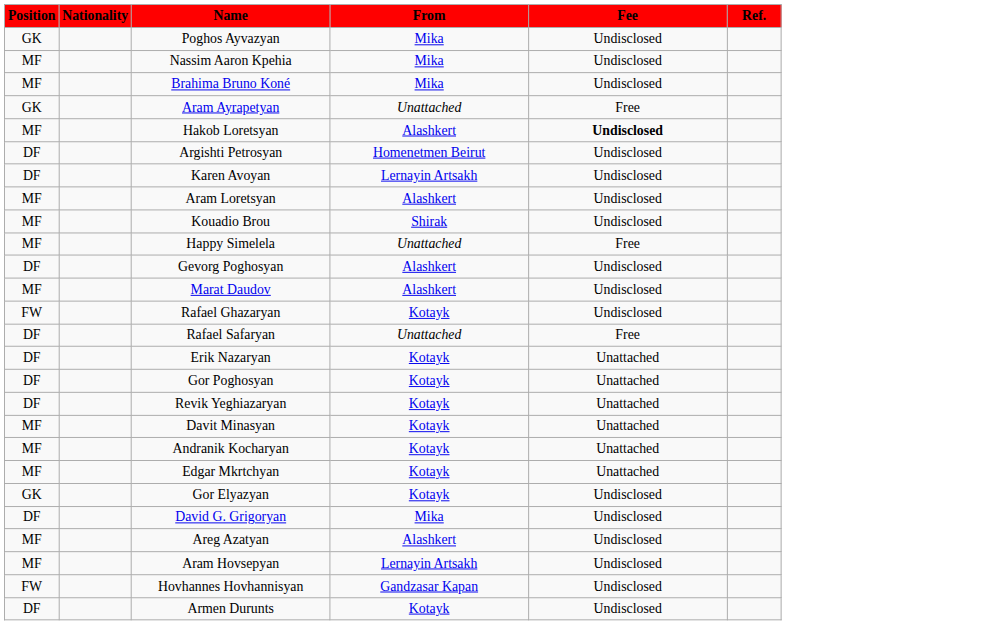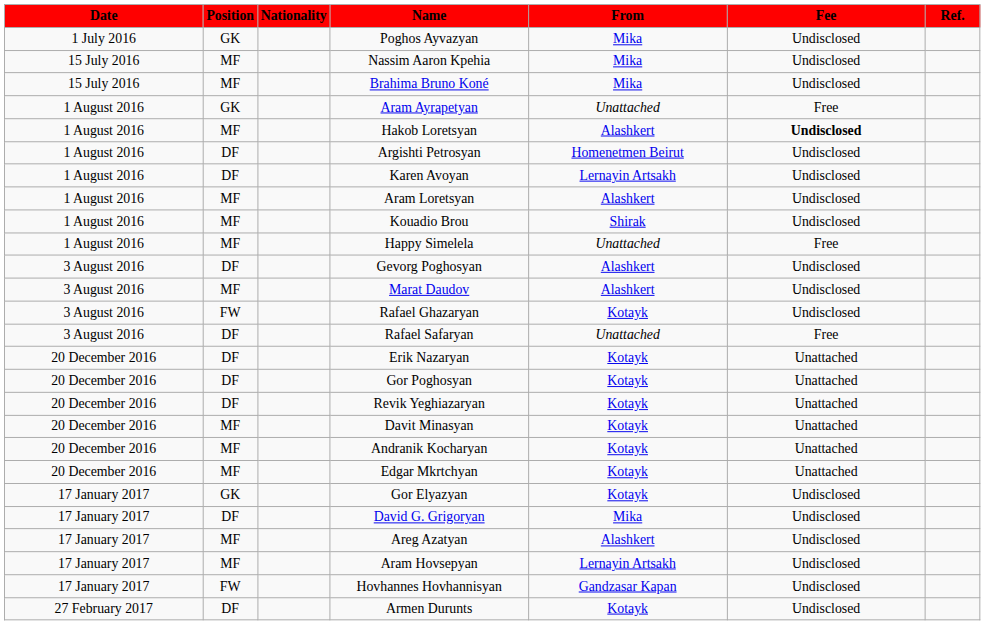 <table class="wikitable"  style="text-align:center; font-size:90%; ">
 <tr>
+<th style="background:#FF0000; color:#000000; width:200px;">Date</th>
 <th style="background:#FF0000; color:#000000; width:50px;">Position</th>
 <th style="background:#FF0000; color:#000000; width:50px;">Nationality</th>
 <th style="background:#FF0000; color:#000000; width:200px;">Name</th>
 <th style="background:#FF0000; color:#000000; width:200px;">From</th>
 <th style="background:#FF0000; color:#000000; width:200px;">Fee</th>
 <th style="background:#FF0000; color:#000000; width:50px;">Ref.</th>
 </tr>
 <tr>
+<td>1 July 2016</td>
 <td>GK</td>
 <td></td>
 <td>Poghos Ayvazyan</td>
 <td><a href='#'>Mika</a></td>
 <td>Undisclosed</td>
 <td></td>
 </tr>
 <tr>
+<td>15 July 2016</td>
 <td>MF</td>
 <td></td>
 <td>Nassim Aaron Kpehia</td>
 <td><a href='#'>Mika</a></td>
 <td>Undisclosed</td>
 <td></td>
 </tr>
 <tr>
+<td>15 July 2016</td>
 <td>MF</td>
 <td></td>
 <td><a href='#'>Brahima Bruno Koné</a></td>
 <td><a href='#'>Mika</a></td>
 <td>Undisclosed</td>
 <td></td>
 </tr>
 <tr>
+<td>1 August 2016</td>
 <td>GK</td>
 <td></td>
 <td><a href='#'>Aram Ayrapetyan</a></td>
 <td><em>Unattached</em></td>
 <td>Free</td>
 <td></td>
 </tr>
 <tr>
+<td>1 August 2016</td>
 <td>MF</td>
 <td></td>
 <td>Hakob Loretsyan</td>
 <td><a href='#'>Alashkert</a></td>
 <td><strong>Undisclosed</strong></td>
 <td></td>
 </tr>
 <tr>
+<td>1 August 2016</td>
 <td>DF</td>
 <td></td>
 <td>Argishti Petrosyan</td>
 <td><a href='#'>Homenetmen Beirut</a></td>
 <td>Undisclosed</td>
 <td></td>
 </tr>
 <tr>
+<td>1 August 2016</td>
 <td>DF</td>
 <td></td>
 <td>Karen Avoyan</td>
 <td><a href='#'>Lernayin Artsakh</a></td>
 <td>Undisclosed</td>
 <td></td>
 </tr>
 <tr>
+<td>1 August 2016</td>
 <td>MF</td>
 <td></td>
 <td>Aram Loretsyan</td>
 <td><a href='#'>Alashkert</a></td>
 <td>Undisclosed</td>
 <td></td>
 </tr>
 <tr>
+<td>1 August 2016</td>
 <td>MF</td>
 <td></td>
 <td>Kouadio Brou</td>
 <td><a href='#'>Shirak</a></td>
 <td>Undisclosed</td>
 <td></td>
 </tr>
 <tr>
+<td>1 August 2016</td>
 <td>MF</td>
 <td></td>
 <td>Happy Simelela</td>
 <td><em>Unattached</em></td>
 <td>Free</td>
 <td></td>
 </tr>
 <tr>
+<td>3 August 2016</td>
 <td>DF</td>
 <td></td>
 <td>Gevorg Poghosyan</td>
 <td><a href='#'>Alashkert</a></td>
 <td>Undisclosed</td>
 <td></td>
 </tr>
 <tr>
+<td>3 August 2016</td>
 <td>MF</td>
 <td></td>
 <td><a href='#'>Marat Daudov</a></td>
 <td><a href='#'>Alashkert</a></td>
 <td>Undisclosed</td>
 <td></td>
 </tr>
 <tr>
+<td>3 August 2016</td>
 <td>FW</td>
 <td></td>
 <td>Rafael Ghazaryan</td>
 <td><a href='#'>Kotayk</a></td>
 <td>Undisclosed</td>
 <td></td>
 </tr>
 <tr>
+<td>3 August 2016</td>
 <td>DF</td>
 <td></td>
 <td>Rafael Safaryan</td>
 <td><em>Unattached</em></td>
 <td>Free</td>
 <td></td>
 </tr>
 <tr>
+<td>20 December 2016</td>
 <td>DF</td>
 <td></td>
 <td>Erik Nazaryan</td>
 <td><a href='#'>Kotayk</a></td>
 <td>Unattached</td>
 <td></td>
 </tr>
 <tr>
+<td>20 December 2016</td>
 <td>DF</td>
 <td></td>
 <td>Gor Poghosyan</td>
 <td><a href='#'>Kotayk</a></td>
 <td>Unattached</td>
 <td></td>
 </tr>
 <tr>
+<td>20 December 2016</td>
 <td>DF</td>
 <td></td>
 <td>Revik Yeghiazaryan</td>
 <td><a href='#'>Kotayk</a></td>
 <td>Unattached</td>
 <td></td>
 </tr>
 <tr>
+<td>20 December 2016</td>
 <td>MF</td>
 <td></td>
 <td>Davit Minasyan</td>
 <td><a href='#'>Kotayk</a></td>
 <td>Unattached</td>
 <td></td>
 </tr>
 <tr>
+<td>20 December 2016</td>
 <td>MF</td>
 <td></td>
 <td>Andranik Kocharyan</td>
 <td><a href='#'>Kotayk</a></td>
 <td>Unattached</td>
 <td></td>
 </tr>
 <tr>
+<td>20 December 2016</td>
 <td>MF</td>
 <td></td>
 <td>Edgar Mkrtchyan</td>
 <td><a href='#'>Kotayk</a></td>
 <td>Unattached</td>
 <td></td>
 </tr>
 <tr>
+<td>17 January 2017</td>
 <td>GK</td>
 <td></td>
 <td>Gor Elyazyan</td>
 <td><a href='#'>Kotayk</a></td>
 <td>Undisclosed</td>
 <td></td>
 </tr>
 <tr>
+<td>17 January 2017</td>
 <td>DF</td>
 <td></td>
 <td><a href='#'>David G. Grigoryan</a></td>
 <td><a href='#'>Mika</a></td>
 <td>Undisclosed</td>
 <td></td>
 </tr>
 <tr>
+<td>17 January 2017</td>
 <td>MF</td>
 <td></td>
 <td>Areg Azatyan</td>
 <td><a href='#'>Alashkert</a></td>
 <td>Undisclosed</td>
 <td></td>
 </tr>
 <tr>
+<td>17 January 2017</td>
 <td>MF</td>
 <td></td>
 <td>Aram Hovsepyan</td>
 <td><a href='#'>Lernayin Artsakh</a></td>
 <td>Undisclosed</td>
 <td></td>
 </tr>
 <tr>
+<td>17 January 2017</td>
 <td>FW</td>
 <td></td>
 <td>Hovhannes Hovhannisyan</td>
 <td><a href='#'>Gandzasar Kapan</a></td>
 <td>Undisclosed</td>
 <td></td>
 </tr>
 <tr>
+<td>27 February 2017</td>
 <td>DF</td>
 <td></td>
 <td>Armen Durunts</td>
 <td><a href='#'>Kotayk</a></td>
 <td>Undisclosed</td>
 <td></td>
 </tr>
 </table>
